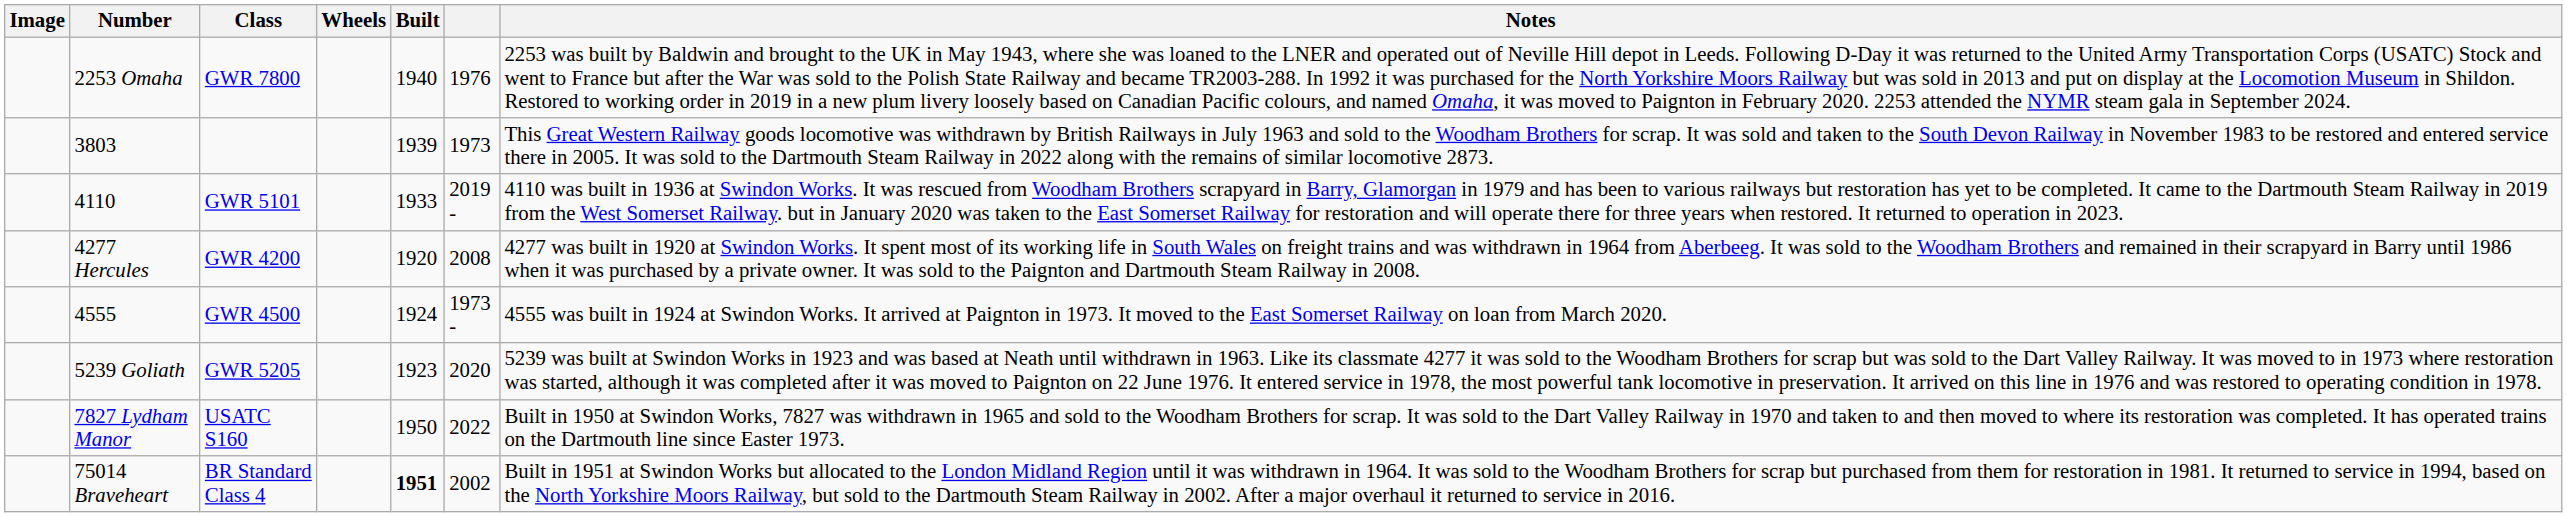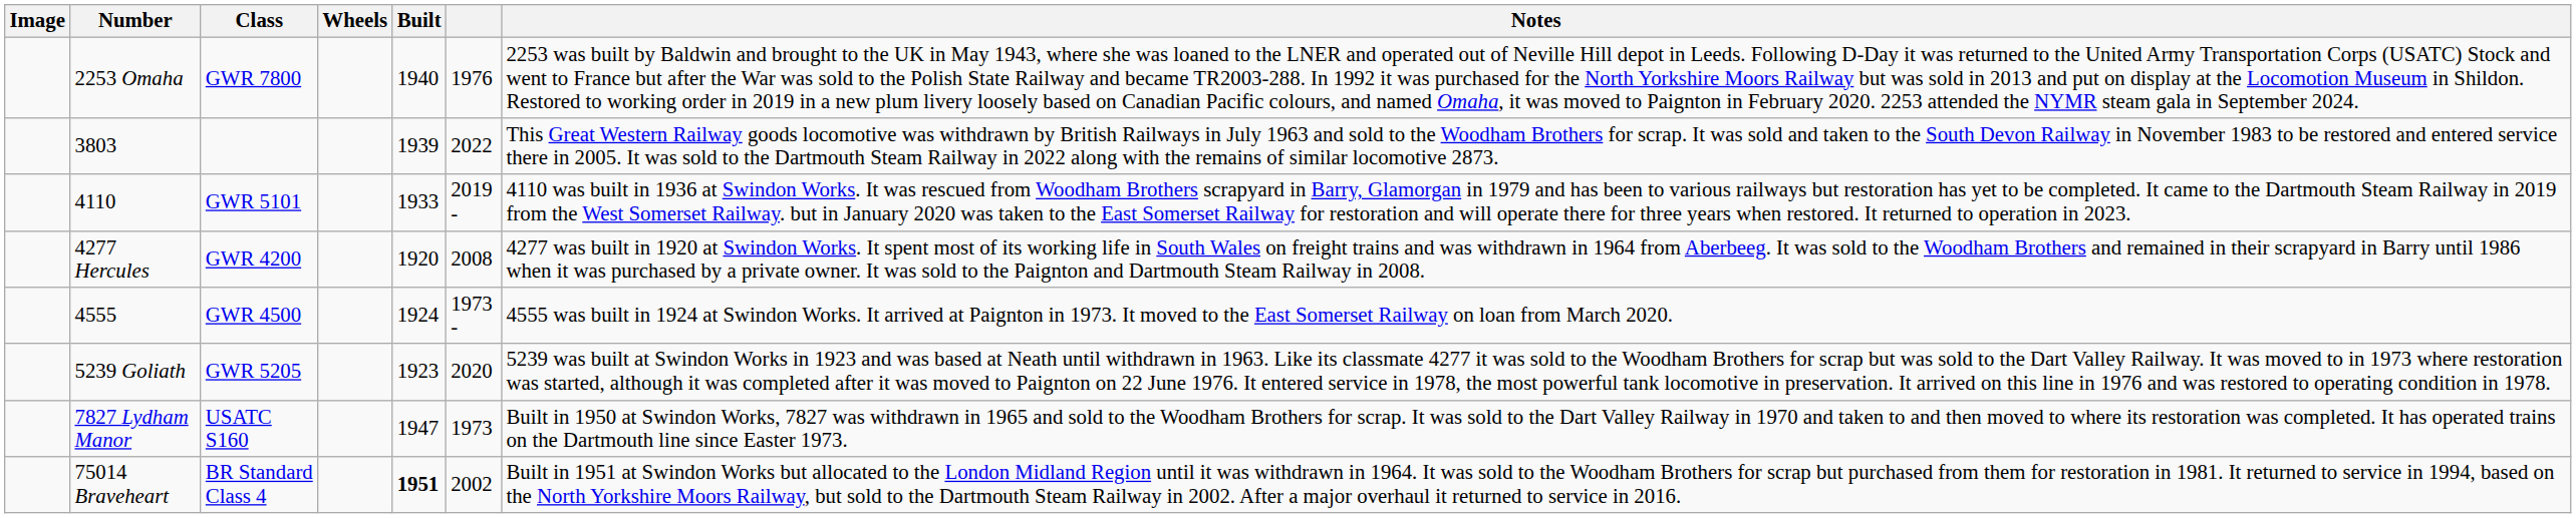 <table class="wikitable sortable">
 <tr>
 <th class=unsortable>Image</th>
 <th>Number</th>
 <th>Class</th>
 <th>Wheels</th>
 <th>Built</th>
 <th></th>
 <th class=unsortable>Notes</th>
 </tr>
 <tr>
 <td></td>
 <td>2253 <em>Omaha</em></td>
 <td><a href='#'>GWR 7800</a></td>
 <td></td>
 <td>1940</td>
 <td>1976</td>
 <td>2253 was built by Baldwin and brought to the UK in May 1943, where she was loaned to the LNER and operated out of Neville Hill depot in Leeds. Following D-Day it was returned to the United Army Transportation Corps (USATC) Stock and went to France but after the War was sold to the Polish State Railway and became TR2003-288. In 1992 it was purchased for the <a href='#'>North Yorkshire Moors Railway</a> but was sold in 2013 and put on display at the <a href='#'>Locomotion Museum</a> in Shildon. Restored to working order in 2019 in a new plum livery loosely based on Canadian Pacific colours, and named <em><a href='#'>Omaha</a></em>, it was moved to Paignton in February 2020. 2253 attended the <a href='#'>NYMR</a> steam gala in September 2024.</td>
 </tr>
 <tr>
 <td></td>
 <td>3803</td>
 <td></td>
 <td></td>
 <td>1939</td>
-<td>1973</td>
+<td>2022</td>
 <td>This <a href='#'>Great Western Railway</a> goods locomotive was withdrawn by British Railways in July 1963 and sold to the <a href='#'>Woodham Brothers</a> for scrap. It was sold and taken to the <a href='#'>South Devon Railway</a> in November 1983 to be restored and entered service there in 2005. It was sold to the Dartmouth Steam Railway in 2022 along with the remains of similar locomotive 2873.</td>
 </tr>
 <tr>
 <td></td>
 <td>4110</td>
 <td><a href='#'>GWR 5101</a></td>
 <td></td>
 <td>1933</td>
 <td>2019 -</td>
 <td>4110 was built in 1936 at <a href='#'>Swindon Works</a>. It was rescued from <a href='#'>Woodham Brothers</a> scrapyard in <a href='#'>Barry, Glamorgan</a> in 1979 and has been to various railways but restoration has yet to be completed. It came to the Dartmouth Steam Railway in 2019 from the <a href='#'>West Somerset Railway</a>. but in January 2020 was taken to the <a href='#'>East Somerset Railway</a> for restoration and will operate there for three years when restored. It returned to operation in 2023.</td>
 </tr>
 <tr>
 <td></td>
 <td>4277 <em>Hercules</em></td>
 <td><a href='#'>GWR 4200</a></td>
 <td></td>
 <td>1920</td>
 <td>2008</td>
 <td>4277 was built in 1920 at <a href='#'>Swindon Works</a>. It spent most of its working life in <a href='#'>South Wales</a> on freight trains and was withdrawn in 1964 from <a href='#'>Aberbeeg</a>. It was sold to the <a href='#'>Woodham Brothers</a> and remained in their scrapyard in Barry until 1986 when it was purchased by a private owner. It was sold to the Paignton and Dartmouth Steam Railway in 2008.</td>
 </tr>
 <tr>
 <td></td>
 <td>4555</td>
 <td><a href='#'>GWR 4500</a></td>
 <td></td>
 <td>1924</td>
 <td>1973 -</td>
 <td>4555 was built in 1924 at Swindon Works. It arrived at Paignton in 1973. It moved to the <a href='#'>East Somerset Railway</a> on loan from March 2020.</td>
 </tr>
 <tr>
 <td></td>
 <td>5239 <em>Goliath</em></td>
 <td><a href='#'>GWR 5205</a></td>
 <td></td>
 <td>1923</td>
 <td>2020</td>
 <td>5239 was built at Swindon Works in 1923 and was based at Neath until withdrawn in 1963. Like its classmate 4277 it was sold to the Woodham Brothers for scrap but was sold to the Dart Valley Railway. It was moved to  in 1973 where restoration was started, although it was completed after it was moved to Paignton on 22 June 1976. It entered service in 1978, the most powerful tank locomotive in preservation. It arrived on this line in 1976 and was restored to operating condition in 1978.</td>
 </tr>
 <tr>
 <td></td>
 <td><a href='#'>7827 <em>Lydham Manor</em></a></td>
 <td><a href='#'>USATC S160</a></td>
 <td></td>
-<td>1950</td>
-<td>2022</td>
+<td>1947</td>
+<td>1973</td>
 <td>Built in 1950 at Swindon Works, 7827 was withdrawn in 1965 and sold to the Woodham Brothers for scrap. It was sold to the Dart Valley Railway in 1970 and taken to  and then moved to  where its restoration was completed. It has operated trains on the Dartmouth line since Easter 1973.</td>
 </tr>
 <tr>
 <td></td>
 <td>75014 <em>Braveheart</em></td>
 <td><a href='#'>BR Standard Class 4</a></td>
 <td></td>
 <td><strong>1951</strong></td>
 <td>2002</td>
 <td>Built in 1951 at Swindon Works but allocated to the <a href='#'>London Midland Region</a> until it was withdrawn in 1964. It was sold to the Woodham Brothers for scrap but purchased from them for restoration in 1981. It returned to service in 1994, based on the <a href='#'>North Yorkshire Moors Railway</a>, but sold to the Dartmouth Steam Railway in 2002. After a major overhaul it returned to service in 2016.</td>
 </tr>
 </table>
